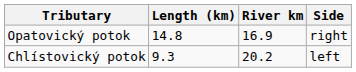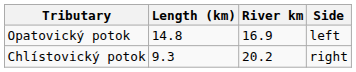 <table class="wikitable">
 <tr>
 <th>Tributary</th>
 <th>Length (km)</th>
 <th>River km</th>
 <th>Side</th>
 </tr>
 <tr>
 <td>Opatovický potok</td>
 <td>14.8</td>
 <td>16.9</td>
-<td>right</td>
+<td>left</td>
 </tr>
 <tr>
 <td>Chlístovický potok</td>
 <td>9.3</td>
 <td>20.2</td>
-<td>left</td>
+<td>right</td>
 </tr>
 </table>
